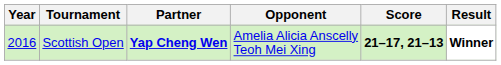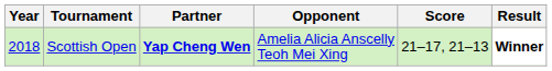 <table class="sortable wikitable" style="font-size: 90%;">
 <tr>
 <th>Year</th>
 <th>Tournament</th>
 <th>Partner</th>
 <th>Opponent</th>
 <th>Score</th>
 <th>Result</th>
 </tr>
 <tr style="background:#D4F1C5">
-<td align="center"><a href='#'>2016</a></td>
+<td align="center"><a href='#'>2018</a></td>
 <td align="left"><a href='#'>Scottish Open</a></td>
 <td align="left"><strong> <a href='#'>Yap Cheng Wen</a></strong></td>
 <td align="left"> <a href='#'>Amelia Alicia Anscelly</a> <br>  <a href='#'>Teoh Mei Xing</a></td>
-<td align="left"><strong>21–17, 21–13</strong></td>
+<td align="left">21–17, 21–13</td>
 <td style="text-align:left; background:white"> <strong>Winner</strong></td>
 </tr>
 </table>
